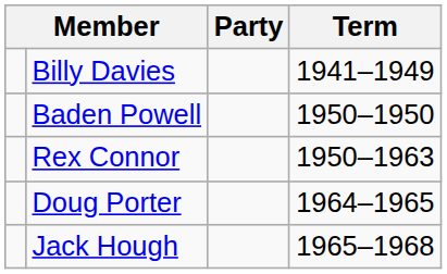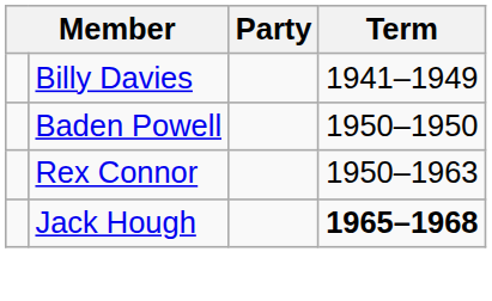 <table class="wikitable">
 <tr |->
 <th colspan="2">Member</th>
 <th>Party</th>
 <th>Term</th>
 </tr>
 <tr>
 <td> </td>
 <td><a href='#'>Billy Davies</a></td>
 <td></td>
 <td>1941–1949</td>
 </tr>
 <tr>
 <td> </td>
 <td><a href='#'>Baden Powell</a></td>
 <td></td>
 <td>1950–1950</td>
 </tr>
 <tr>
 <td> </td>
 <td><a href='#'>Rex Connor</a></td>
 <td></td>
 <td>1950–1963</td>
 </tr>
 <tr>
 <td> </td>
-<td><a href='#'>Doug Porter</a></td>
-<td></td>
-<td>1964–1965</td>
-</tr>
-<tr>
-<td> </td>
 <td><a href='#'>Jack Hough</a></td>
 <td></td>
-<td>1965–1968</td>
+<td><strong>1965–1968</strong></td>
 </tr>
 </table>
